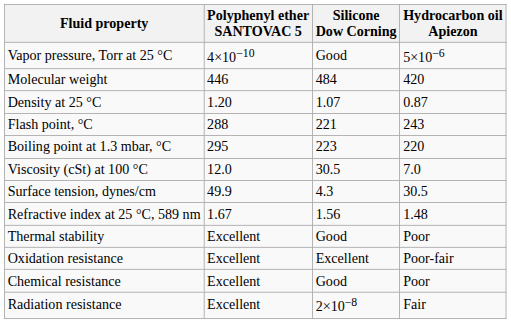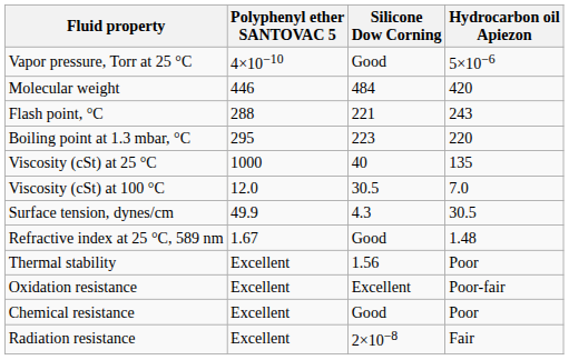 <table class="wikitable">
 <tr>
 <th>Fluid property</th>
 <th>Polyphenyl ether <br>SANTOVAC 5</th>
 <th>Silicone <br>Dow Corning</th>
 <th>Hydrocarbon oil <br>Apiezon</th>
 </tr>
 <tr>
 <td>Vapor pressure, Torr at 25 °C</td>
 <td>4×10<sup>−10</sup></td>
 <td>Good</td>
 <td>5×10<sup>−6</sup></td>
 </tr>
 <tr>
 <td>Molecular weight</td>
 <td>446</td>
 <td>484</td>
 <td>420</td>
 </tr>
 <tr>
-<td>Density at 25 °C</td>
-<td>1.20</td>
-<td>1.07</td>
-<td>0.87</td>
-</tr>
-<tr>
 <td>Flash point, °C</td>
 <td>288</td>
 <td>221</td>
 <td>243</td>
 </tr>
 <tr>
 <td>Boiling point at 1.3 mbar, °C</td>
 <td>295</td>
 <td>223</td>
 <td>220</td>
+</tr>
+<tr>
+<td>Viscosity (cSt) at 25 °C</td>
+<td>1000</td>
+<td>40</td>
+<td>135</td>
 </tr>
 <tr>
 <td>Viscosity (cSt) at 100 °C</td>
 <td>12.0</td>
 <td>30.5</td>
 <td>7.0</td>
 </tr>
 <tr>
 <td>Surface tension, dynes/cm</td>
 <td>49.9</td>
 <td>4.3</td>
 <td>30.5</td>
 </tr>
 <tr>
 <td>Refractive index at 25 °C, 589 nm</td>
 <td>1.67</td>
-<td>1.56</td>
+<td>Good</td>
 <td>1.48</td>
 </tr>
 <tr>
 <td>Thermal stability</td>
 <td>Excellent</td>
-<td>Good</td>
+<td>1.56</td>
 <td>Poor</td>
 </tr>
 <tr>
 <td>Oxidation resistance</td>
 <td>Excellent</td>
 <td>Excellent</td>
 <td>Poor-fair</td>
 </tr>
 <tr>
 <td>Chemical resistance</td>
 <td>Excellent</td>
 <td>Good</td>
 <td>Poor</td>
 </tr>
 <tr>
 <td>Radiation resistance</td>
 <td>Excellent</td>
 <td>2×10<sup>−8</sup></td>
 <td>Fair</td>
 </tr>
 </table>
